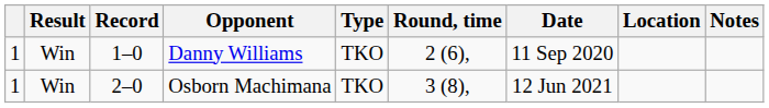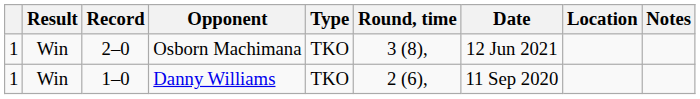 <table class="wikitable" style="text-align:center">
 <tr>
 <th></th>
 <th>Result</th>
 <th>Record</th>
 <th>Opponent</th>
 <th>Type</th>
 <th>Round, time</th>
 <th>Date</th>
 <th>Location</th>
 <th>Notes</th>
 </tr>
 <tr>
 <td>1</td>
 <td>Win</td>
+<td>2–0</td>
+<td style="text-align:left;"> Osborn Machimana</td>
+<td>TKO</td>
+<td>3 (8), </td>
+<td>12 Jun 2021</td>
+<td style="text-align:left;"> </td>
+<td></td>
+</tr>
+<tr>
+<td>1</td>
+<td>Win</td>
 <td>1–0</td>
 <td style="text-align:left;"> <a href='#'>Danny Williams</a></td>
 <td>TKO</td>
 <td>2 (6), </td>
 <td>11 Sep 2020</td>
 <td style="text-align:left;"> </td>
 <td></td>
 </tr>
-<tr>
-<td>1</td>
-<td>Win</td>
-<td>2–0</td>
-<td style="text-align:left;"> Osborn Machimana</td>
-<td>TKO</td>
-<td>3 (8), </td>
-<td>12 Jun 2021</td>
-<td style="text-align:left;"> </td>
-<td></td>
-</tr>
 </table>
